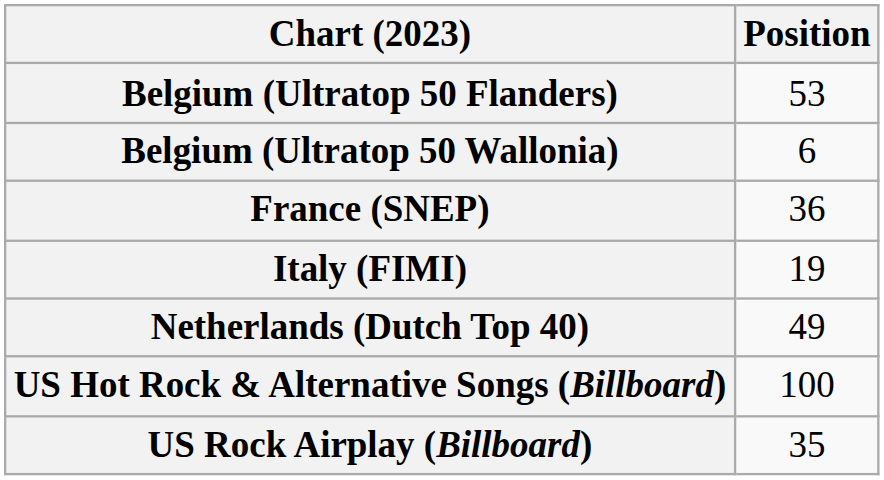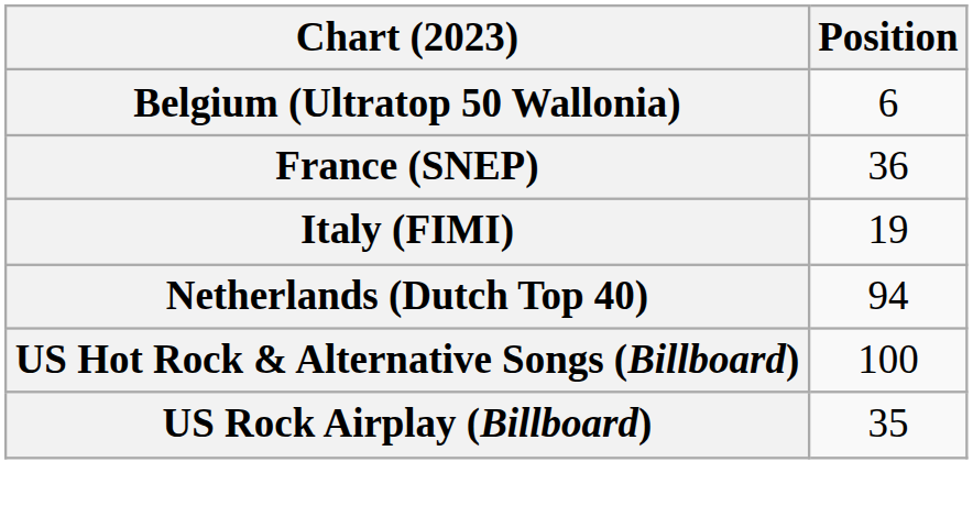 <table class="wikitable sortable plainrowheaders" style="text-align: center">
 <tr>
 <th scope="col">Chart (2023)</th>
 <th scope="col">Position</th>
-</tr>
-<tr>
-<th scope="row">Belgium (Ultratop 50 Flanders)</th>
-<td>53</td>
 </tr>
 <tr>
 <th scope="row">Belgium (Ultratop 50 Wallonia)</th>
 <td>6</td>
 </tr>
 <tr>
 <th scope="row">France (SNEP)</th>
 <td>36</td>
 </tr>
 <tr>
 <th scope="row">Italy (FIMI)</th>
 <td>19</td>
 </tr>
 <tr>
 <th scope="row">Netherlands (Dutch Top 40)</th>
-<td>49</td>
+<td>94</td>
 </tr>
 <tr>
 <th scope="row">US Hot Rock & Alternative Songs (<em>Billboard</em>)</th>
 <td>100</td>
 </tr>
 <tr>
 <th scope="row">US Rock Airplay (<em>Billboard</em>)</th>
 <td>35</td>
 </tr>
 </table>
